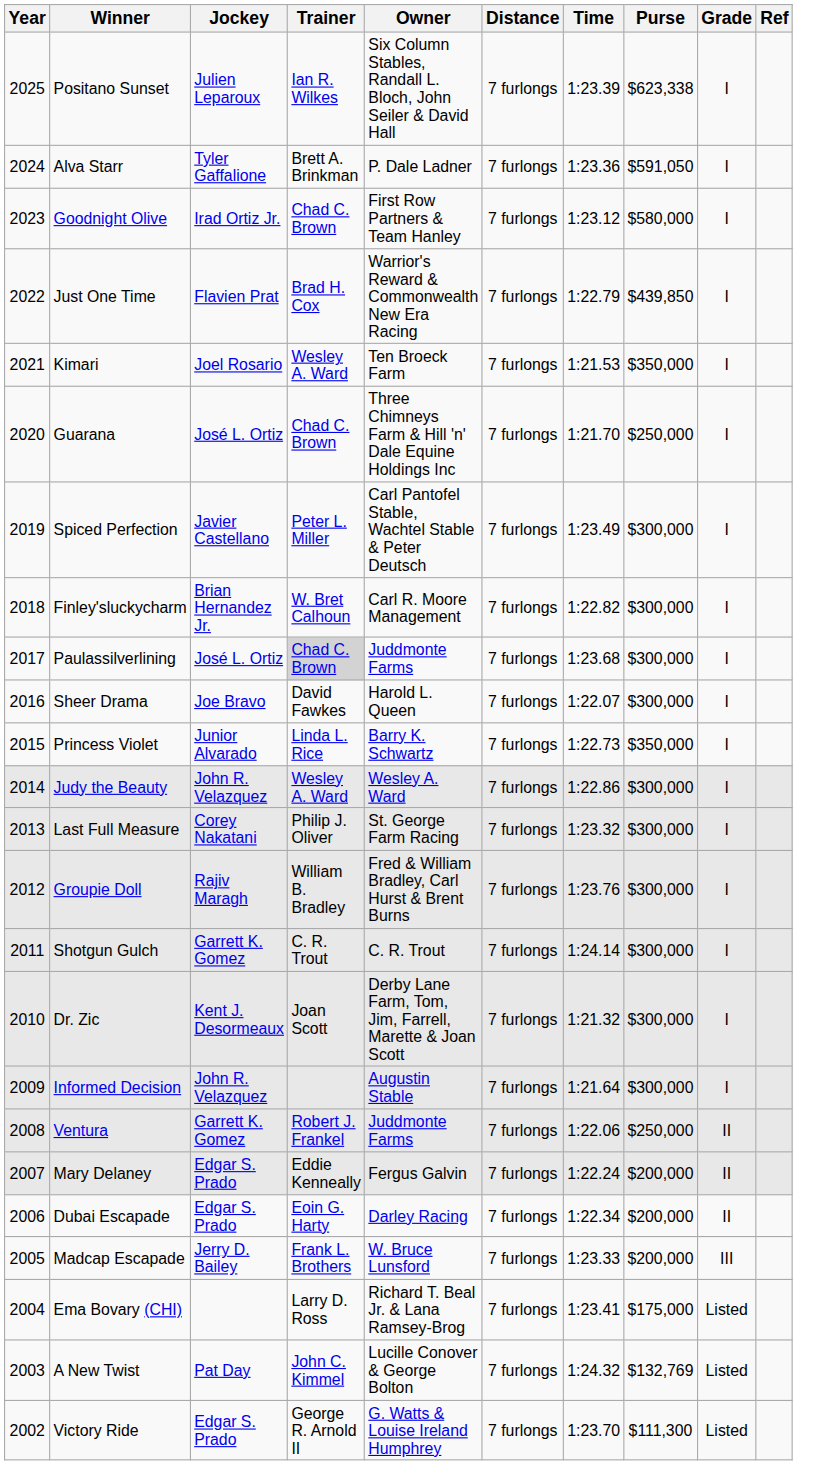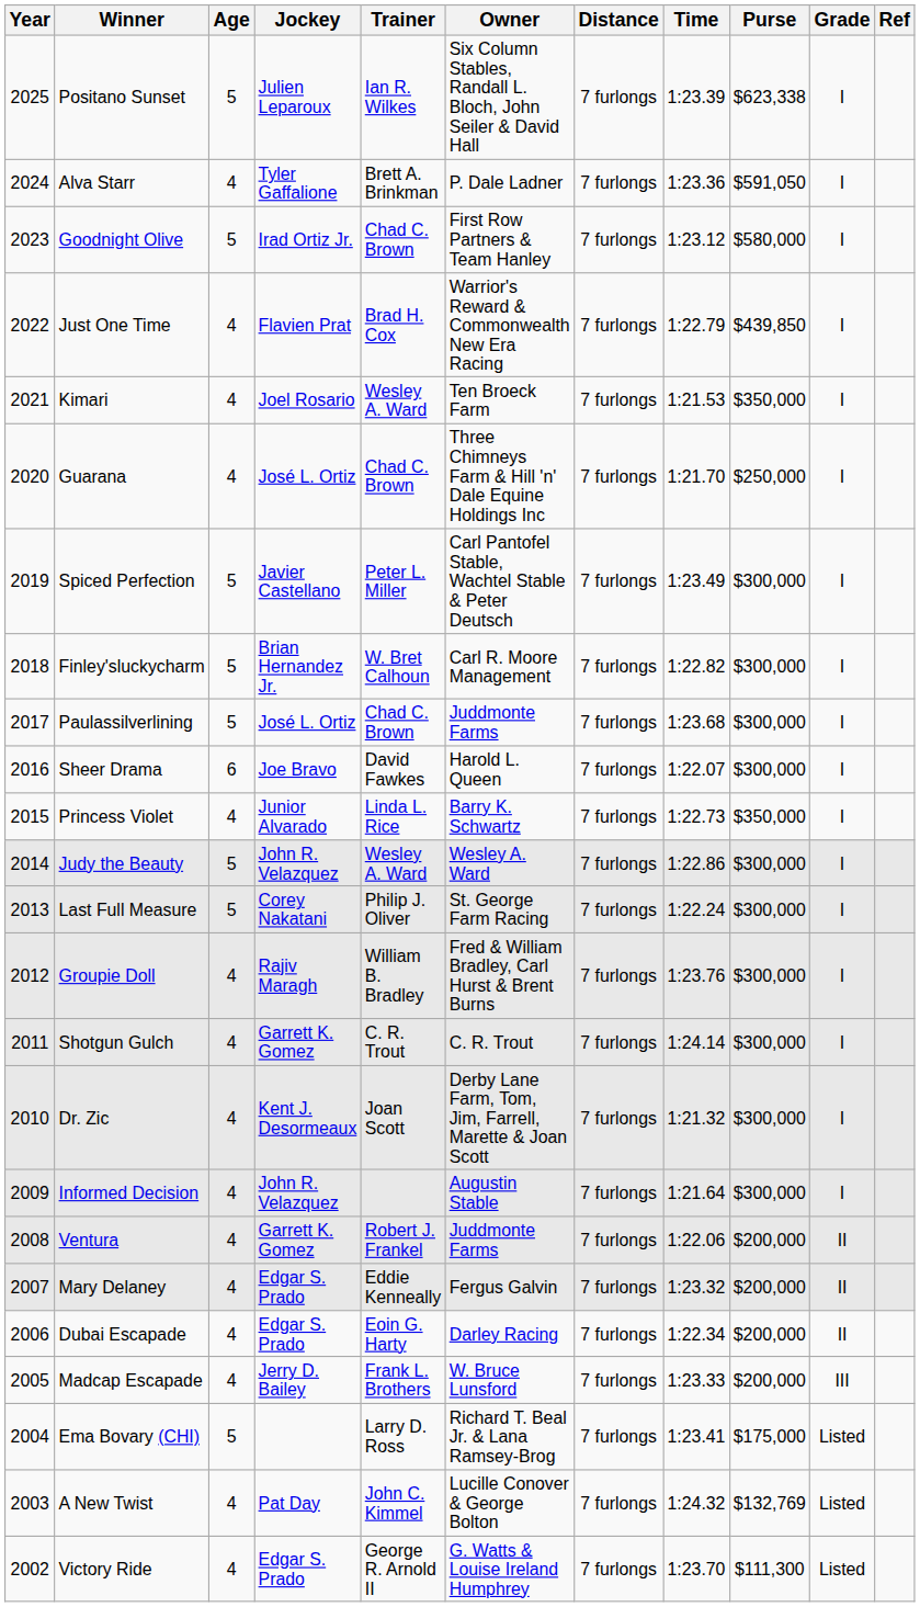 <table class="wikitable sortable">
 <tr>
 <th>Year</th>
 <th>Winner</th>
+<th>Age</th>
 <th>Jockey</th>
 <th>Trainer</th>
 <th>Owner</th>
 <th>Distance</th>
 <th>Time</th>
 <th>Purse</th>
 <th>Grade</th>
 <th>Ref</th>
 </tr>
 <tr style="font-size:90%;">
 <td align=center>2025</td>
 <td>Positano Sunset</td>
+<td align=center>5</td>
 <td><a href='#'>Julien Leparoux</a></td>
 <td><a href='#'>Ian R. Wilkes</a></td>
 <td>Six Column Stables, Randall L. Bloch, John Seiler & David Hall</td>
 <td align=center>7 furlongs</td>
 <td align=center>1:23.39</td>
 <td align=center>$623,338</td>
 <td align=center>I</td>
 <td></td>
 </tr>
 <tr style="font-size:90%;"8>
 <td align=center>2024</td>
 <td>Alva Starr</td>
+<td align=center>4</td>
 <td><a href='#'>Tyler Gaffalione</a></td>
 <td>Brett A. Brinkman</td>
 <td>P. Dale Ladner</td>
 <td align=center>7 furlongs</td>
 <td align=center>1:23.36</td>
 <td align=center>$591,050</td>
 <td align=center>I</td>
 <td></td>
 </tr>
 <tr style="font-size:90%;">
 <td align=center>2023</td>
 <td><a href='#'>Goodnight Olive</a></td>
+<td align=center>5</td>
 <td><a href='#'>Irad Ortiz Jr.</a></td>
 <td><a href='#'>Chad C. Brown</a></td>
 <td>First Row Partners & Team Hanley</td>
 <td align=center>7 furlongs</td>
 <td align=center>1:23.12</td>
 <td align=center>$580,000</td>
 <td align=center>I</td>
 <td></td>
 </tr>
 <tr style="font-size:90%;">
 <td align=center>2022</td>
 <td>Just One Time</td>
+<td align=center>4</td>
 <td><a href='#'>Flavien Prat</a></td>
 <td><a href='#'>Brad H. Cox</a></td>
 <td>Warrior's Reward & Commonwealth New Era Racing</td>
 <td align=center>7 furlongs</td>
 <td align=center>1:22.79</td>
 <td align=center>$439,850</td>
 <td align=center>I</td>
 <td></td>
 </tr>
 <tr style="font-size:90%;">
 <td align=center>2021</td>
 <td>Kimari</td>
+<td align=center>4</td>
 <td><a href='#'>Joel Rosario</a></td>
 <td><a href='#'>Wesley A. Ward</a></td>
 <td>Ten Broeck Farm</td>
 <td align=center>7 furlongs</td>
 <td align=center>1:21.53</td>
 <td align=center>$350,000</td>
 <td align=center>I</td>
 <td></td>
 </tr>
 <tr style="font-size:90%;">
 <td align=center>2020</td>
 <td>Guarana</td>
+<td align=center>4</td>
 <td><a href='#'>José L. Ortiz</a></td>
 <td><a href='#'>Chad C. Brown</a></td>
 <td>Three Chimneys Farm & Hill 'n' Dale Equine Holdings Inc</td>
 <td align=center>7 furlongs</td>
 <td align=center>1:21.70</td>
 <td align=center>$250,000</td>
 <td align=center>I</td>
 <td></td>
 </tr>
 <tr style="font-size:90%;">
 <td align=center>2019</td>
 <td>Spiced Perfection</td>
+<td align=center>5</td>
 <td><a href='#'>Javier Castellano</a></td>
 <td><a href='#'>Peter L. Miller</a></td>
 <td>Carl Pantofel Stable, Wachtel Stable & Peter Deutsch</td>
 <td align=center>7 furlongs</td>
 <td align=center>1:23.49</td>
 <td align=center>$300,000</td>
 <td align=center>I</td>
 <td></td>
 </tr>
 <tr style="font-size:90%;">
 <td align=center>2018</td>
 <td>Finley'sluckycharm</td>
+<td align=center>5</td>
 <td><a href='#'>Brian Hernandez Jr.</a></td>
 <td><a href='#'>W. Bret Calhoun</a></td>
 <td>Carl R. Moore Management</td>
 <td align=center>7 furlongs</td>
 <td align=center>1:22.82</td>
 <td align=center>$300,000</td>
 <td align=center>I</td>
 <td></td>
 </tr>
 <tr style="font-size:90%;">
 <td align=center>2017</td>
 <td>Paulassilverlining</td>
+<td align=center>5</td>
 <td><a href='#'>José L. Ortiz</a></td>
-<td style="background: lightgrey;"><a href='#'>Chad C. Brown</a></td>
+<td><a href='#'>Chad C. Brown</a></td>
 <td><a href='#'>Juddmonte Farms</a></td>
 <td align=center>7 furlongs</td>
 <td align=center>1:23.68</td>
 <td align=center>$300,000</td>
 <td align=center>I</td>
 <td></td>
 </tr>
 <tr style="font-size:90%;">
 <td align=center>2016</td>
 <td>Sheer Drama</td>
+<td align=center>6</td>
 <td><a href='#'>Joe Bravo</a></td>
 <td>David Fawkes</td>
 <td>Harold L. Queen</td>
 <td align=center>7 furlongs</td>
 <td align=center>1:22.07</td>
 <td align=center>$300,000</td>
 <td align=center>I</td>
 <td></td>
 </tr>
 <tr style="font-size:90%;">
 <td align=center>2015</td>
 <td>Princess Violet</td>
+<td align=center>4</td>
 <td><a href='#'>Junior Alvarado</a></td>
 <td><a href='#'>Linda L. Rice</a></td>
 <td><a href='#'>Barry K. Schwartz</a></td>
 <td align=center>7 furlongs</td>
 <td align=center>1:22.73</td>
 <td align=center>$350,000</td>
 <td align=center>I</td>
 <td></td>
 </tr>
 <tr style="font-size:90%; background-color:#E8E8E8">
 <td align=center>2014</td>
 <td><a href='#'>Judy the Beauty</a></td>
+<td align=center>5</td>
 <td><a href='#'>John R. Velazquez</a></td>
 <td><a href='#'>Wesley A. Ward</a></td>
 <td><a href='#'>Wesley A. Ward</a></td>
 <td align=center>7 furlongs</td>
 <td align=center>1:22.86</td>
 <td align=center>$300,000</td>
 <td align=center>I</td>
 <td></td>
 </tr>
 <tr style="font-size:90%; background-color:#E8E8E8">
 <td align=center>2013</td>
 <td>Last Full Measure</td>
+<td align=center>5</td>
 <td><a href='#'>Corey Nakatani</a></td>
 <td>Philip J. Oliver</td>
 <td>St. George Farm Racing</td>
 <td align=center>7 furlongs</td>
-<td align=center>1:23.32</td>
+<td align=center>1:22.24</td>
 <td align=center>$300,000</td>
 <td align=center>I</td>
 <td></td>
 </tr>
 <tr style="font-size:90%; background-color:#E8E8E8">
 <td align=center>2012</td>
 <td><a href='#'>Groupie Doll</a></td>
+<td align=center>4</td>
 <td><a href='#'>Rajiv Maragh</a></td>
 <td>William B. Bradley</td>
 <td>Fred & William Bradley, Carl Hurst & Brent Burns</td>
 <td align=center>7 furlongs</td>
 <td align=center>1:23.76</td>
 <td align=center>$300,000</td>
 <td align=center>I</td>
 <td></td>
 </tr>
 <tr style="font-size:90%; background-color:#E8E8E8">
 <td align=center>2011</td>
 <td>Shotgun Gulch</td>
+<td align=center>4</td>
 <td><a href='#'>Garrett K. Gomez</a></td>
 <td>C. R. Trout</td>
 <td>C. R. Trout</td>
 <td align=center>7 furlongs</td>
 <td align=center>1:24.14</td>
 <td align=center>$300,000</td>
 <td align=center>I</td>
 <td></td>
 </tr>
 <tr style="font-size:90%; background-color:#E8E8E8">
 <td align=center>2010</td>
 <td>Dr. Zic</td>
+<td align=center>4</td>
 <td><a href='#'>Kent J. Desormeaux</a></td>
 <td>Joan Scott</td>
 <td>Derby Lane Farm, Tom, Jim, Farrell, Marette & Joan Scott</td>
 <td align=center>7 furlongs</td>
 <td align=center>1:21.32</td>
 <td align=center>$300,000</td>
 <td align=center>I</td>
 <td></td>
 </tr>
 <tr style="font-size:90%; background-color:#E8E8E8">
 <td align=center>2009</td>
 <td><a href='#'>Informed Decision</a></td>
+<td align=center>4</td>
 <td><a href='#'>John R. Velazquez</a></td>
 <td></td>
 <td><a href='#'>Augustin Stable</a></td>
 <td align=center>7 furlongs</td>
 <td align=center>1:21.64</td>
 <td align=center>$300,000</td>
 <td align=center>I</td>
 <td></td>
 </tr>
 <tr style="font-size:90%; background-color:#E8E8E8">
 <td align=center>2008</td>
 <td><a href='#'>Ventura</a></td>
+<td align=center>4</td>
 <td><a href='#'>Garrett K. Gomez</a></td>
 <td><a href='#'>Robert J. Frankel</a></td>
 <td><a href='#'>Juddmonte Farms</a></td>
 <td align=center>7 furlongs</td>
 <td align=center>1:22.06</td>
-<td align=center>$250,000</td>
+<td align=center>$200,000</td>
 <td align=center>II</td>
 <td></td>
 </tr>
 <tr style="font-size:90%; background-color:#E8E8E8">
 <td align=center>2007</td>
 <td>Mary Delaney</td>
+<td align=center>4</td>
 <td><a href='#'>Edgar S. Prado</a></td>
 <td>Eddie Kenneally</td>
 <td>Fergus Galvin</td>
 <td align=center>7 furlongs</td>
-<td align=center>1:22.24</td>
+<td align=center>1:23.32</td>
 <td align=center>$200,000</td>
 <td align=center>II</td>
 <td></td>
 </tr>
 <tr style="font-size:90%;">
 <td align=center>2006</td>
 <td>Dubai Escapade</td>
+<td align=center>4</td>
 <td><a href='#'>Edgar S. Prado</a></td>
 <td><a href='#'>Eoin G. Harty</a></td>
 <td><a href='#'>Darley Racing</a></td>
 <td align=center>7 furlongs</td>
 <td align=center>1:22.34</td>
 <td align=center>$200,000</td>
 <td align=center>II</td>
 <td></td>
 </tr>
 <tr style="font-size:90%;">
 <td align=center>2005</td>
 <td>Madcap Escapade</td>
+<td align=center>4</td>
 <td><a href='#'>Jerry D. Bailey</a></td>
 <td><a href='#'>Frank L. Brothers</a></td>
 <td><a href='#'>W. Bruce Lunsford</a></td>
 <td align=center>7 furlongs</td>
 <td align=center>1:23.33</td>
 <td align=center>$200,000</td>
 <td align=center>III</td>
 <td></td>
 </tr>
 <tr style="font-size:90%;">
 <td align=center>2004</td>
 <td>Ema Bovary <a href='#'>(CHI)</a></td>
+<td align=center>5</td>
 <td></td>
 <td>Larry D. Ross</td>
 <td>Richard T. Beal Jr. & Lana Ramsey-Brog</td>
 <td align=center>7 furlongs</td>
 <td align=center>1:23.41</td>
 <td align=center>$175,000</td>
 <td align=center>Listed</td>
 <td></td>
 </tr>
 <tr style="font-size:90%;">
 <td align=center>2003</td>
 <td>A New Twist</td>
+<td align=center>4</td>
 <td><a href='#'>Pat Day</a></td>
 <td><a href='#'>John C. Kimmel</a></td>
 <td>Lucille Conover & George Bolton</td>
 <td align=center>7 furlongs</td>
 <td align=center>1:24.32</td>
 <td align=center>$132,769</td>
 <td align=center>Listed</td>
 <td></td>
 </tr>
 <tr style="font-size:90%;">
 <td align=center>2002</td>
 <td>Victory Ride</td>
+<td align=center>4</td>
 <td><a href='#'>Edgar S. Prado</a></td>
 <td>George R. Arnold II</td>
 <td><a href='#'>G. Watts & Louise Ireland Humphrey</a></td>
 <td align=center>7 furlongs</td>
 <td align=center>1:23.70</td>
 <td align=center>$111,300</td>
 <td align=center>Listed</td>
 <td></td>
 </tr>
 </table>
